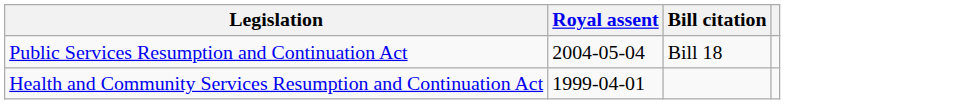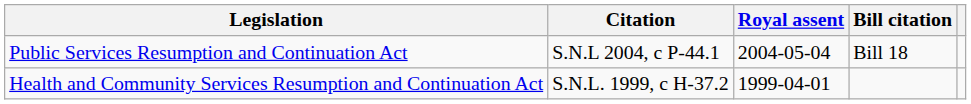 <table class="wikitable sortable">
 <tr>
 <th>Legislation</th>
+<th>Citation</th>
 <th><a href='#'>Royal assent</a></th>
 <th>Bill citation</th>
 <th></th>
 </tr>
 <tr>
 <td><a href='#'>Public Services Resumption and Continuation Act</a></td>
+<td>S.N.L 2004, c P-44.1</td>
 <td>2004-05-04</td>
 <td>Bill 18</td>
 <td></td>
 </tr>
 <tr>
 <td><a href='#'>Health and Community Services Resumption and Continuation Act</a></td>
+<td>S.N.L. 1999, c H-37.2</td>
 <td>1999-04-01</td>
 <td></td>
 <td></td>
 </tr>
 </table>
